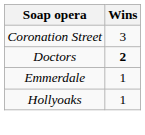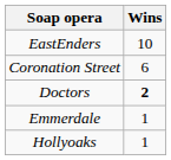 <table class="wikitable" style="text-align: center;">
 <tr>
 <th scope="col">Soap opera</th>
 <th scope="col">Wins</th>
 </tr>
 <tr>
+<td><em>EastEnders</em></td>
+<td>10</td>
+</tr>
+<tr>
 <td><em>Coronation Street</em></td>
-<td>3</td>
+<td>6</td>
 </tr>
 <tr>
 <td><em>Doctors</em></td>
 <td><strong>2</strong></td>
 </tr>
 <tr>
 <td><em>Emmerdale</em></td>
 <td>1</td>
 </tr>
 <tr>
 <td><em>Hollyoaks</em></td>
 <td>1</td>
 </tr>
 </table>
